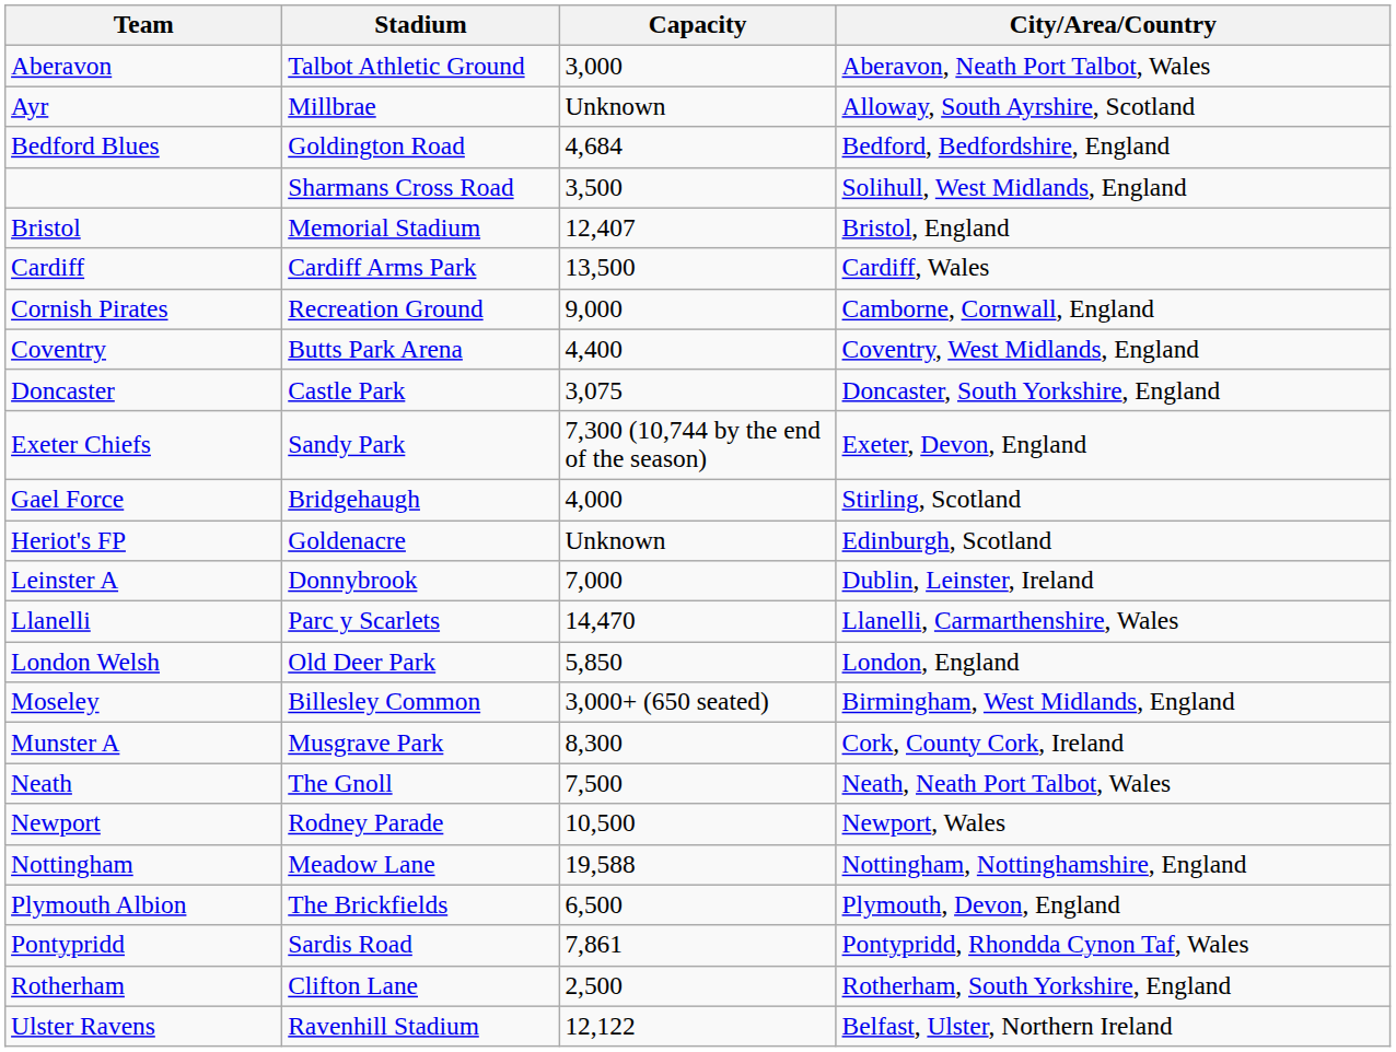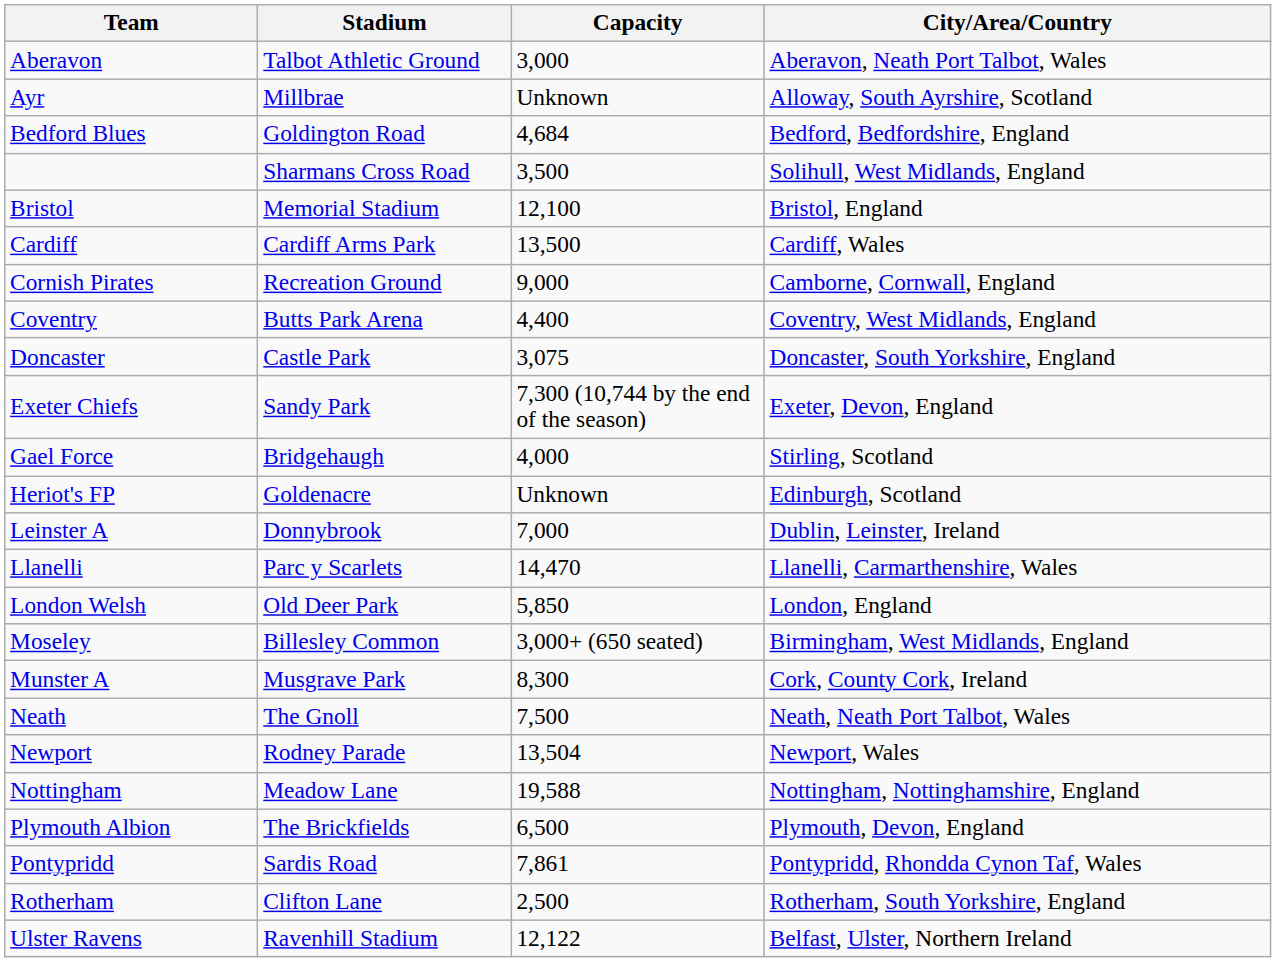 <table class="wikitable sortable">
 <tr>
 <th width=20%>Team</th>
 <th width=20%>Stadium</th>
 <th width=20%>Capacity</th>
 <th width=40%>City/Area/Country</th>
 </tr>
 <tr>
 <td> <a href='#'>Aberavon</a></td>
 <td><a href='#'>Talbot Athletic Ground</a></td>
 <td>3,000</td>
 <td><a href='#'>Aberavon</a>, <a href='#'>Neath Port Talbot</a>, Wales</td>
 </tr>
 <tr>
 <td> <a href='#'>Ayr</a></td>
 <td><a href='#'>Millbrae</a></td>
 <td>Unknown</td>
 <td><a href='#'>Alloway</a>, <a href='#'>South Ayrshire</a>, Scotland</td>
 </tr>
 <tr>
 <td> <a href='#'>Bedford Blues</a></td>
 <td><a href='#'>Goldington Road</a></td>
 <td>4,684</td>
 <td><a href='#'>Bedford</a>, <a href='#'>Bedfordshire</a>, England</td>
 </tr>
 <tr>
 <td></td>
 <td><a href='#'>Sharmans Cross Road</a></td>
 <td>3,500</td>
 <td><a href='#'>Solihull</a>, <a href='#'>West Midlands</a>, England</td>
 </tr>
 <tr>
 <td> <a href='#'>Bristol</a></td>
 <td><a href='#'>Memorial Stadium</a></td>
-<td>12,407</td>
+<td>12,100</td>
 <td><a href='#'>Bristol</a>, England</td>
 </tr>
 <tr>
 <td> <a href='#'>Cardiff</a></td>
 <td><a href='#'>Cardiff Arms Park</a></td>
 <td>13,500</td>
 <td><a href='#'>Cardiff</a>, Wales</td>
 </tr>
 <tr>
 <td> <a href='#'>Cornish Pirates</a></td>
 <td><a href='#'>Recreation Ground</a></td>
 <td>9,000</td>
 <td><a href='#'>Camborne</a>, <a href='#'>Cornwall</a>, England</td>
 </tr>
 <tr>
 <td> <a href='#'>Coventry</a></td>
 <td><a href='#'>Butts Park Arena</a></td>
 <td>4,400</td>
 <td><a href='#'>Coventry</a>, <a href='#'>West Midlands</a>, England</td>
 </tr>
 <tr>
 <td> <a href='#'>Doncaster</a></td>
 <td><a href='#'>Castle Park</a></td>
 <td>3,075</td>
 <td><a href='#'>Doncaster</a>, <a href='#'>South Yorkshire</a>, England</td>
 </tr>
 <tr>
 <td> <a href='#'>Exeter Chiefs</a></td>
 <td><a href='#'>Sandy Park</a></td>
 <td>7,300 (10,744 by the end of the season)</td>
 <td><a href='#'>Exeter</a>, <a href='#'>Devon</a>, England</td>
 </tr>
 <tr>
 <td> <a href='#'>Gael Force</a></td>
 <td><a href='#'>Bridgehaugh</a></td>
 <td>4,000</td>
 <td><a href='#'>Stirling</a>, Scotland</td>
 </tr>
 <tr>
 <td> <a href='#'>Heriot's FP</a></td>
 <td><a href='#'>Goldenacre</a></td>
 <td>Unknown</td>
 <td><a href='#'>Edinburgh</a>, Scotland</td>
 </tr>
 <tr>
 <td> <a href='#'>Leinster A</a></td>
 <td><a href='#'>Donnybrook</a></td>
 <td>7,000</td>
 <td><a href='#'>Dublin</a>, <a href='#'>Leinster</a>, Ireland</td>
 </tr>
 <tr>
 <td> <a href='#'>Llanelli</a></td>
 <td><a href='#'>Parc y Scarlets</a></td>
 <td>14,470</td>
 <td><a href='#'>Llanelli</a>, <a href='#'>Carmarthenshire</a>, Wales</td>
 </tr>
 <tr>
 <td> <a href='#'>London Welsh</a></td>
 <td><a href='#'>Old Deer Park</a></td>
 <td>5,850</td>
 <td><a href='#'>London</a>, England</td>
 </tr>
 <tr>
 <td> <a href='#'>Moseley</a></td>
 <td><a href='#'>Billesley Common</a></td>
 <td>3,000+ (650 seated)</td>
 <td><a href='#'>Birmingham</a>, <a href='#'>West Midlands</a>, England</td>
 </tr>
 <tr>
 <td> <a href='#'>Munster A</a></td>
 <td><a href='#'>Musgrave Park</a></td>
 <td>8,300</td>
 <td><a href='#'>Cork</a>, <a href='#'>County Cork</a>, Ireland</td>
 </tr>
 <tr>
 <td> <a href='#'>Neath</a></td>
 <td><a href='#'>The Gnoll</a></td>
 <td>7,500</td>
 <td><a href='#'>Neath</a>, <a href='#'>Neath Port Talbot</a>, Wales</td>
 </tr>
 <tr>
 <td> <a href='#'>Newport</a></td>
 <td><a href='#'>Rodney Parade</a></td>
-<td>10,500</td>
+<td>13,504</td>
 <td><a href='#'>Newport</a>, Wales</td>
 </tr>
 <tr>
 <td> <a href='#'>Nottingham</a></td>
 <td><a href='#'>Meadow Lane</a></td>
 <td>19,588</td>
 <td><a href='#'>Nottingham</a>, <a href='#'>Nottinghamshire</a>, England</td>
 </tr>
 <tr>
 <td> <a href='#'>Plymouth Albion</a></td>
 <td><a href='#'>The Brickfields</a></td>
 <td>6,500</td>
 <td><a href='#'>Plymouth</a>, <a href='#'>Devon</a>, England</td>
 </tr>
 <tr>
 <td> <a href='#'>Pontypridd</a></td>
 <td><a href='#'>Sardis Road</a></td>
 <td>7,861</td>
 <td><a href='#'>Pontypridd</a>, <a href='#'>Rhondda Cynon Taf</a>, Wales</td>
 </tr>
 <tr>
 <td> <a href='#'>Rotherham</a></td>
 <td><a href='#'>Clifton Lane</a></td>
 <td>2,500</td>
 <td><a href='#'>Rotherham</a>, <a href='#'>South Yorkshire</a>, England</td>
 </tr>
 <tr>
 <td> <a href='#'>Ulster Ravens</a></td>
 <td><a href='#'>Ravenhill Stadium</a></td>
 <td>12,122</td>
 <td><a href='#'>Belfast</a>, <a href='#'>Ulster</a>, Northern Ireland</td>
 </tr>
 </table>
